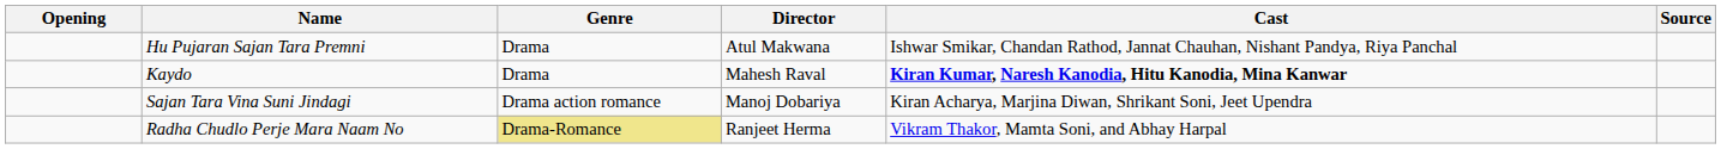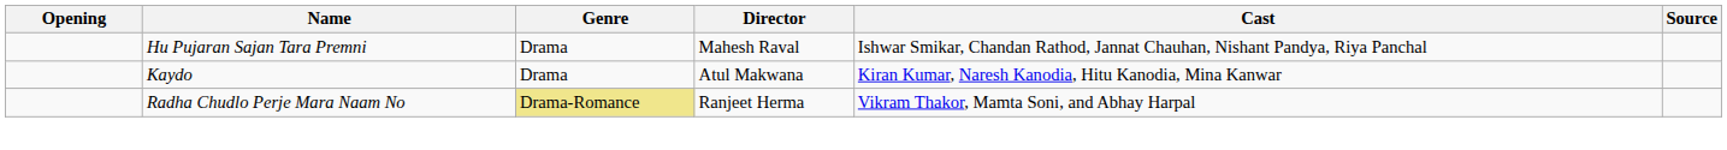 <table class="wikitable sortable">
 <tr>
 <th style="width:8%;">Opening</th>
 <th>Name</th>
 <th>Genre</th>
 <th>Director</th>
 <th>Cast</th>
 <th style="width:2%;">Source</th>
 </tr>
 <tr>
 <td></td>
 <td><em>Hu Pujaran Sajan Tara Premni</em></td>
 <td>Drama</td>
-<td>Atul Makwana</td>
+<td>Mahesh Raval</td>
 <td>Ishwar Smikar, Chandan Rathod, Jannat Chauhan, Nishant Pandya, Riya Panchal</td>
 <td></td>
 </tr>
 <tr>
 <td></td>
 <td><em>Kaydo</em></td>
 <td>Drama</td>
-<td>Mahesh Raval</td>
-<td><strong><a href='#'>Kiran Kumar</a>, <a href='#'>Naresh Kanodia</a>, Hitu Kanodia, Mina Kanwar</strong></td>
-<td></td>
-</tr>
-<tr>
-<td></td>
-<td><em>Sajan Tara Vina Suni Jindagi</em></td>
-<td>Drama action romance</td>
-<td>Manoj Dobariya</td>
-<td>Kiran Acharya, Marjina Diwan, Shrikant Soni, Jeet Upendra</td>
+<td>Atul Makwana</td>
+<td><a href='#'>Kiran Kumar</a>, <a href='#'>Naresh Kanodia</a>, Hitu Kanodia, Mina Kanwar</td>
 <td></td>
 </tr>
 <tr>
 <td></td>
 <td><em>Radha Chudlo Perje Mara Naam No</em></td>
 <td style="background: khaki;">Drama-Romance</td>
 <td>Ranjeet Herma</td>
 <td><a href='#'>Vikram Thakor</a>, Mamta Soni, and Abhay Harpal</td>
 <td></td>
 </tr>
 </table>
